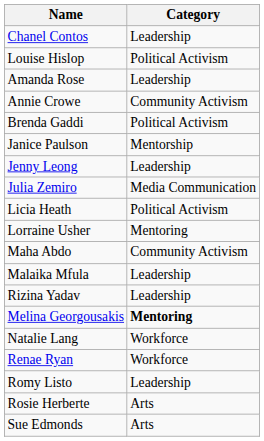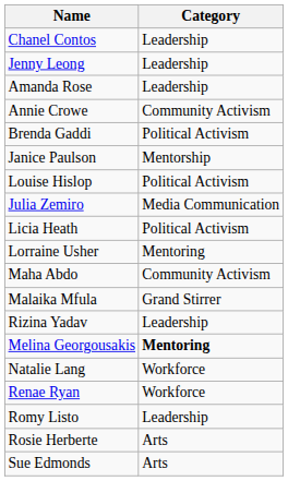 <table class="wikitable">
 <tr>
 <th>Name</th>
 <th>Category</th>
 </tr>
 <tr>
 <td><a href='#'>Chanel Contos</a></td>
 <td>Leadership</td>
 </tr>
 <tr>
-<td>Louise Hislop</td>
-<td>Political Activism</td>
+<td><a href='#'>Jenny Leong</a></td>
+<td>Leadership</td>
 </tr>
 <tr>
 <td>Amanda Rose</td>
 <td>Leadership</td>
 </tr>
 <tr>
 <td>Annie Crowe</td>
 <td>Community Activism</td>
 </tr>
 <tr>
 <td>Brenda Gaddi</td>
 <td>Political Activism</td>
 </tr>
 <tr>
 <td>Janice Paulson</td>
 <td>Mentorship</td>
 </tr>
 <tr>
-<td><a href='#'>Jenny Leong</a></td>
-<td>Leadership</td>
+<td>Louise Hislop</td>
+<td>Political Activism</td>
 </tr>
 <tr>
 <td><a href='#'>Julia Zemiro</a></td>
 <td>Media Communication</td>
 </tr>
 <tr>
 <td>Licia Heath</td>
 <td>Political Activism</td>
 </tr>
 <tr>
 <td>Lorraine Usher</td>
 <td>Mentoring</td>
 </tr>
 <tr>
 <td>Maha Abdo</td>
 <td>Community Activism</td>
 </tr>
 <tr>
 <td>Malaika Mfula</td>
-<td>Leadership</td>
+<td>Grand Stirrer</td>
 </tr>
 <tr>
 <td>Rizina Yadav</td>
 <td>Leadership</td>
 </tr>
 <tr>
 <td><a href='#'>Melina Georgousakis</a></td>
 <td><strong>Mentoring</strong></td>
 </tr>
 <tr>
 <td>Natalie Lang</td>
 <td>Workforce</td>
 </tr>
 <tr>
 <td><a href='#'>Renae Ryan</a></td>
 <td>Workforce</td>
 </tr>
 <tr>
 <td>Romy Listo</td>
 <td>Leadership</td>
 </tr>
 <tr>
 <td>Rosie Herberte</td>
 <td>Arts</td>
 </tr>
 <tr>
 <td>Sue Edmonds</td>
 <td>Arts</td>
 </tr>
 </table>
